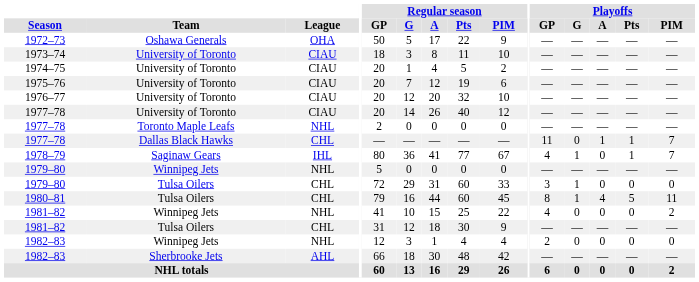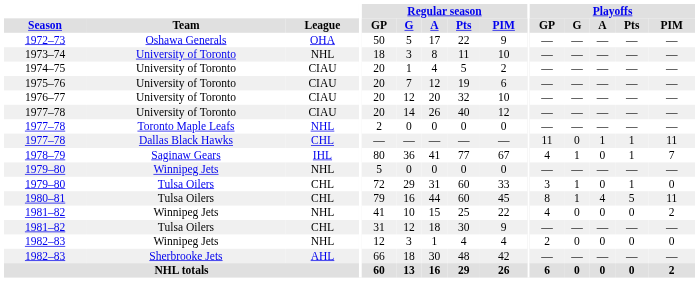 <table border="0" cellpadding="1" cellspacing="0" style="text-align:center; width:60em">
 <tr bgcolor="#e0e0e0">
 <th colspan="3" bgcolor="#ffffff"></th>
 <th rowspan="100" bgcolor="#ffffff"></th>
 <th colspan="5"><a href='#'>Regular season</a></th>
 <th rowspan="100" bgcolor="#ffffff"></th>
 <th colspan="5"><a href='#'>Playoffs</a></th>
 </tr>
 <tr bgcolor="#e0e0e0">
 <th><a href='#'>Season</a></th>
 <th>Team</th>
 <th>League</th>
 <th>GP</th>
 <th><a href='#'>G</a></th>
 <th><a href='#'>A</a></th>
 <th><a href='#'>Pts</a></th>
 <th><a href='#'>PIM</a></th>
 <th>GP</th>
 <th>G</th>
 <th>A</th>
 <th>Pts</th>
 <th>PIM</th>
 </tr>
 <tr>
 <td><a href='#'>1972–73</a></td>
 <td><a href='#'>Oshawa Generals</a></td>
 <td><a href='#'>OHA</a></td>
 <td>50</td>
 <td>5</td>
 <td>17</td>
 <td>22</td>
 <td>9</td>
 <td>—</td>
 <td>—</td>
 <td>—</td>
 <td>—</td>
 <td>—</td>
 </tr>
 <tr bgcolor="#f0f0f0">
 <td>1973–74</td>
 <td><a href='#'>University of Toronto</a></td>
-<td><a href='#'>CIAU</a></td>
+<td>NHL</td>
 <td>18</td>
 <td>3</td>
 <td>8</td>
 <td>11</td>
 <td>10</td>
 <td>—</td>
 <td>—</td>
 <td>—</td>
 <td>—</td>
 <td>—</td>
 </tr>
 <tr>
 <td>1974–75</td>
 <td>University of Toronto</td>
 <td>CIAU</td>
 <td>20</td>
 <td>1</td>
 <td>4</td>
 <td>5</td>
 <td>2</td>
 <td>—</td>
 <td>—</td>
 <td>—</td>
 <td>—</td>
 <td>—</td>
 </tr>
 <tr bgcolor="#f0f0f0">
 <td>1975–76</td>
 <td>University of Toronto</td>
 <td>CIAU</td>
 <td>20</td>
 <td>7</td>
 <td>12</td>
 <td>19</td>
 <td>6</td>
 <td>—</td>
 <td>—</td>
 <td>—</td>
 <td>—</td>
 <td>—</td>
 </tr>
 <tr>
 <td>1976–77</td>
 <td>University of Toronto</td>
 <td>CIAU</td>
 <td>20</td>
 <td>12</td>
 <td>20</td>
 <td>32</td>
 <td>10</td>
 <td>—</td>
 <td>—</td>
 <td>—</td>
 <td>—</td>
 <td>—</td>
 </tr>
 <tr bgcolor="#f0f0f0">
 <td>1977–78</td>
 <td>University of Toronto</td>
 <td>CIAU</td>
 <td>20</td>
 <td>14</td>
 <td>26</td>
 <td>40</td>
 <td>12</td>
 <td>—</td>
 <td>—</td>
 <td>—</td>
 <td>—</td>
 <td>—</td>
 </tr>
 <tr>
 <td><a href='#'>1977–78</a></td>
 <td><a href='#'>Toronto Maple Leafs</a></td>
 <td><a href='#'>NHL</a></td>
 <td>2</td>
 <td>0</td>
 <td>0</td>
 <td>0</td>
 <td>0</td>
 <td>—</td>
 <td>—</td>
 <td>—</td>
 <td>—</td>
 <td>—</td>
 </tr>
 <tr bgcolor="#f0f0f0">
 <td><a href='#'>1977–78</a></td>
 <td><a href='#'>Dallas Black Hawks</a></td>
 <td><a href='#'>CHL</a></td>
 <td>—</td>
 <td>—</td>
 <td>—</td>
 <td>—</td>
 <td>—</td>
 <td>11</td>
 <td>0</td>
 <td>1</td>
 <td>1</td>
-<td>7</td>
+<td>11</td>
 </tr>
 <tr>
 <td><a href='#'>1978–79</a></td>
 <td><a href='#'>Saginaw Gears</a></td>
 <td><a href='#'>IHL</a></td>
 <td>80</td>
 <td>36</td>
 <td>41</td>
 <td>77</td>
 <td>67</td>
 <td>4</td>
 <td>1</td>
 <td>0</td>
 <td>1</td>
 <td>7</td>
 </tr>
 <tr bgcolor="#f0f0f0">
 <td><a href='#'>1979–80</a></td>
 <td><a href='#'>Winnipeg Jets</a></td>
 <td>NHL</td>
 <td>5</td>
 <td>0</td>
 <td>0</td>
 <td>0</td>
 <td>0</td>
 <td>—</td>
 <td>—</td>
 <td>—</td>
 <td>—</td>
 <td>—</td>
 </tr>
 <tr>
 <td><a href='#'>1979–80</a></td>
 <td><a href='#'>Tulsa Oilers</a></td>
 <td>CHL</td>
 <td>72</td>
 <td>29</td>
 <td>31</td>
 <td>60</td>
 <td>33</td>
 <td>3</td>
 <td>1</td>
 <td>0</td>
-<td>0</td>
+<td>1</td>
 <td>0</td>
 </tr>
 <tr bgcolor="#f0f0f0">
 <td><a href='#'>1980–81</a></td>
 <td>Tulsa Oilers</td>
 <td>CHL</td>
 <td>79</td>
 <td>16</td>
 <td>44</td>
 <td>60</td>
 <td>45</td>
 <td>8</td>
 <td>1</td>
 <td>4</td>
 <td>5</td>
 <td>11</td>
 </tr>
 <tr>
 <td><a href='#'>1981–82</a></td>
 <td>Winnipeg Jets</td>
 <td>NHL</td>
 <td>41</td>
 <td>10</td>
 <td>15</td>
 <td>25</td>
 <td>22</td>
 <td>4</td>
 <td>0</td>
 <td>0</td>
 <td>0</td>
 <td>2</td>
 </tr>
 <tr bgcolor="#f0f0f0">
 <td><a href='#'>1981–82</a></td>
 <td>Tulsa Oilers</td>
 <td>CHL</td>
 <td>31</td>
 <td>12</td>
 <td>18</td>
 <td>30</td>
 <td>9</td>
 <td>—</td>
 <td>—</td>
 <td>—</td>
 <td>—</td>
 <td>—</td>
 </tr>
 <tr>
 <td><a href='#'>1982–83</a></td>
 <td>Winnipeg Jets</td>
 <td>NHL</td>
 <td>12</td>
 <td>3</td>
 <td>1</td>
 <td>4</td>
 <td>4</td>
 <td>2</td>
 <td>0</td>
 <td>0</td>
 <td>0</td>
 <td>0</td>
 </tr>
 <tr bgcolor="#f0f0f0">
 <td><a href='#'>1982–83</a></td>
 <td><a href='#'>Sherbrooke Jets</a></td>
 <td><a href='#'>AHL</a></td>
 <td>66</td>
 <td>18</td>
 <td>30</td>
 <td>48</td>
 <td>42</td>
 <td>—</td>
 <td>—</td>
 <td>—</td>
 <td>—</td>
 <td>—</td>
 </tr>
 <tr bgcolor="#e0e0e0">
 <th colspan="3">NHL totals</th>
 <th>60</th>
 <th>13</th>
 <th>16</th>
 <th>29</th>
 <th>26</th>
 <th>6</th>
 <th>0</th>
 <th>0</th>
 <th>0</th>
 <th>2</th>
 </tr>
 </table>
